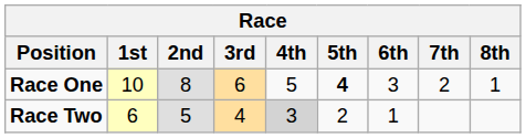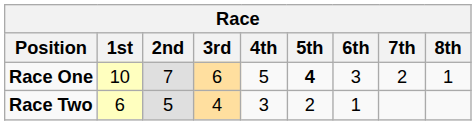 <table class="wikitable" style="font-size:85%; text-align:center">
 <tr>
 <th colspan=11>Race</th>
 </tr>
 <tr>
 <th>Position</th>
 <th> 1st </th>
 <th> 2nd </th>
 <th> 3rd </th>
 <th> 4th </th>
 <th> 5th </th>
 <th> 6th </th>
 <th> 7th </th>
 <th> 8th </th>
 </tr>
 <tr>
 <td align="left"><strong>Race One</strong></td>
 <td style="background:#FFFFBF;">10</td>
-<td style="background:#DFDFDF;">8</td>
+<td style="background:#DFDFDF;">7</td>
 <td style="background:#FFDF9F;">6</td>
 <td>5</td>
 <td><strong>4</strong></td>
 <td>3</td>
 <td>2</td>
 <td>1</td>
 </tr>
 <tr>
 <td align="left"><strong>Race Two</strong></td>
 <td style="background:#FFFFBF;">6</td>
 <td style="background:#DFDFDF;">5</td>
 <td style="background:#FFDF9F;">4</td>
-<td style="background: lightgrey;">3</td>
+<td>3</td>
 <td>2</td>
 <td>1</td>
 <td></td>
 <td></td>
 </tr>
 </table>
